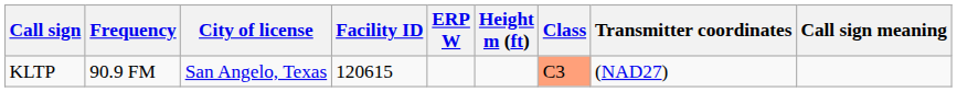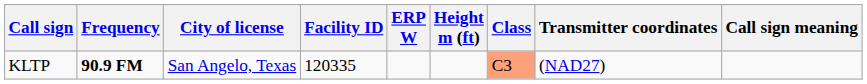 <table class="wikitable sortable">
 <tr>
 <th><a href='#'>Call sign</a></th>
 <th data-sort-type="number"><a href='#'>Frequency</a></th>
 <th><a href='#'>City of license</a></th>
 <th><a href='#'>Facility ID</a></th>
 <th data-sort-type="number"><a href='#'>ERP</a><br><a href='#'>W</a></th>
 <th data-sort-type="number"><a href='#'>Height</a><br><a href='#'>m</a> (<a href='#'>ft</a>)</th>
 <th><a href='#'>Class</a></th>
 <th class="unsortable">Transmitter coordinates</th>
 <th class="unsortable">Call sign meaning</th>
 </tr>
 <tr>
 <td>KLTP</td>
-<td>90.9 FM</td>
+<td><strong>90.9 FM</strong></td>
 <td><a href='#'>San Angelo, Texas</a></td>
-<td>120615</td>
+<td>120335</td>
 <td></td>
 <td></td>
 <td style="background: lightsalmon;">C3</td>
 <td> (<a href='#'>NAD27</a>)</td>
 <td></td>
 </tr>
 </table>
